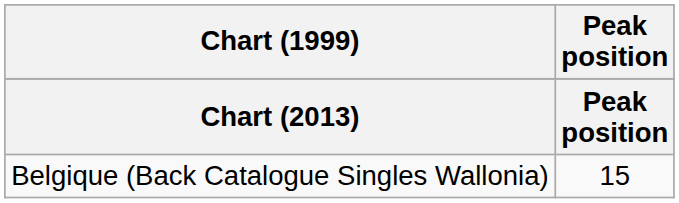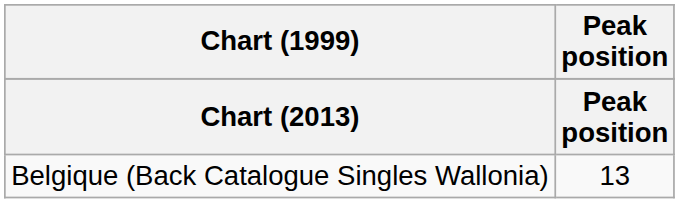 <table class="wikitable sortable plainrowheaders" style="text-align:left">
 <tr>
 <th scope="col">Chart (1999)</th>
 <th scope="col">Peak<br>position</th>
 </tr>
 <tr>
 </tr>
 <tr>
 </tr>
 <tr>
 <th scope="col">Chart (2013)</th>
 <th scope="col">Peak<br>position</th>
 </tr>
 <tr>
 <td>Belgique (Back Catalogue Singles Wallonia)</td>
-<td align="center">15</td>
+<td align="center">13</td>
 </tr>
 </table>
